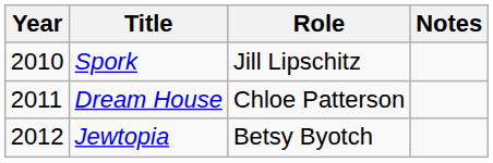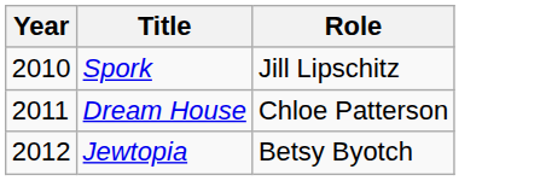 <table class="wikitable sortable">
 <tr>
 <th>Year</th>
 <th>Title</th>
 <th>Role</th>
-<th class="unsortable">Notes</th>
 </tr>
 <tr>
 <td>2010</td>
 <td><em><a href='#'>Spork</a></em></td>
 <td>Jill Lipschitz</td>
-<td></td>
 </tr>
 <tr>
 <td>2011</td>
 <td><em><a href='#'>Dream House</a></em></td>
 <td>Chloe Patterson</td>
-<td></td>
 </tr>
 <tr>
 <td>2012</td>
 <td><em><a href='#'>Jewtopia</a></em></td>
 <td>Betsy Byotch</td>
-<td></td>
 </tr>
 </table>
